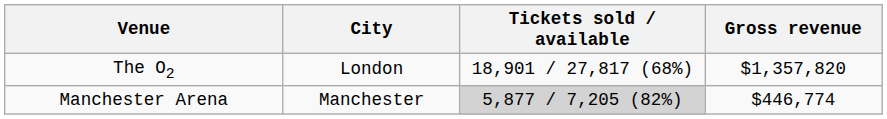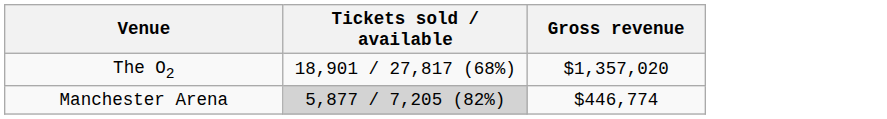 <table class="wikitable" style="text-align:center">
 <tr>
 <th style="width:200px;">Venue</th>
-<th style="width:125px;">City</th>
 <th style="width:175px;">Tickets sold / available</th>
 <th style="width:125px;">Gross revenue</th>
 </tr>
 <tr>
 <td>The O<sub>2</sub></td>
-<td>London</td>
 <td>18,901 / 27,817 (68%)</td>
-<td>$1,357,820</td>
+<td>$1,357,020</td>
 </tr>
 <tr>
 <td>Manchester Arena</td>
-<td>Manchester</td>
 <td style="background: lightgrey;">5,877 / 7,205 (82%)</td>
 <td>$446,774</td>
 </tr>
 </table>
